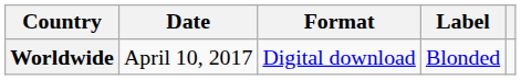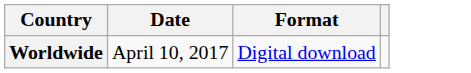 <table class="wikitable sortable plainrowheaders">
 <tr>
 <th scope="col">Country</th>
 <th scope="col">Date</th>
 <th scope="col">Format</th>
-<th scope="col">Label</th>
 <th scope="col" class="unsortable"></th>
 </tr>
 <tr>
 <th scope="row">Worldwide</th>
 <td>April 10, 2017</td>
 <td><a href='#'>Digital download</a></td>
-<td><a href='#'>Blonded</a></td>
 <td></td>
 </tr>
 </table>
